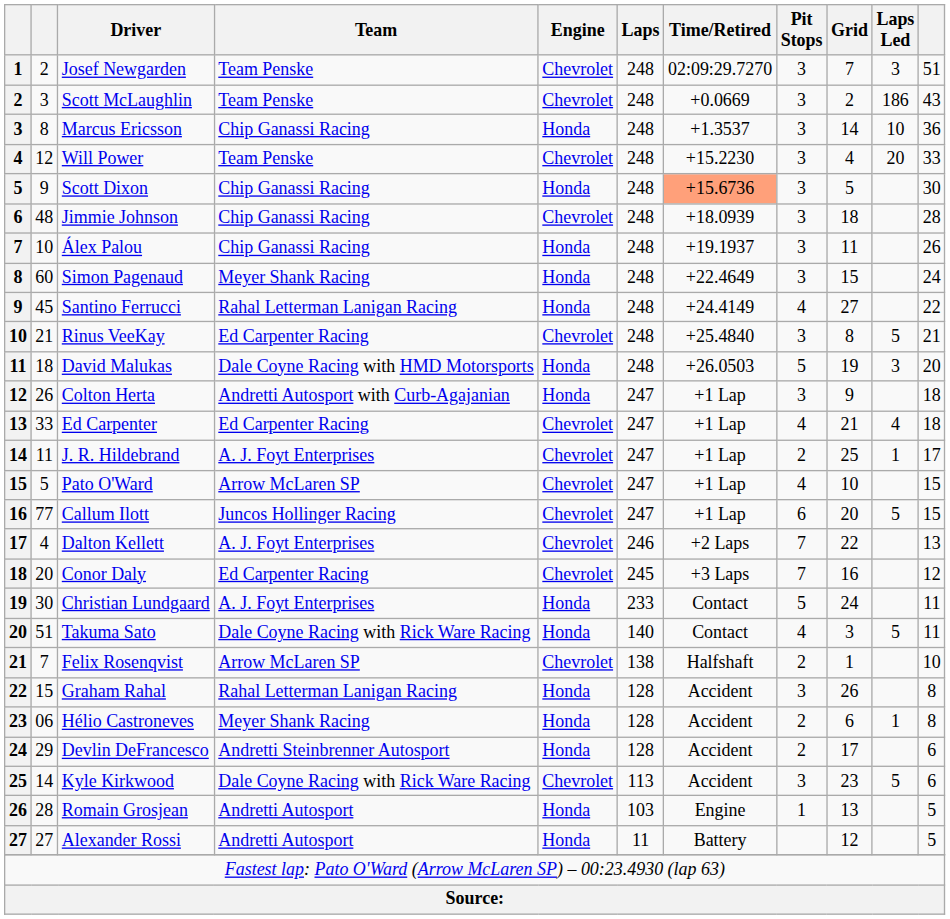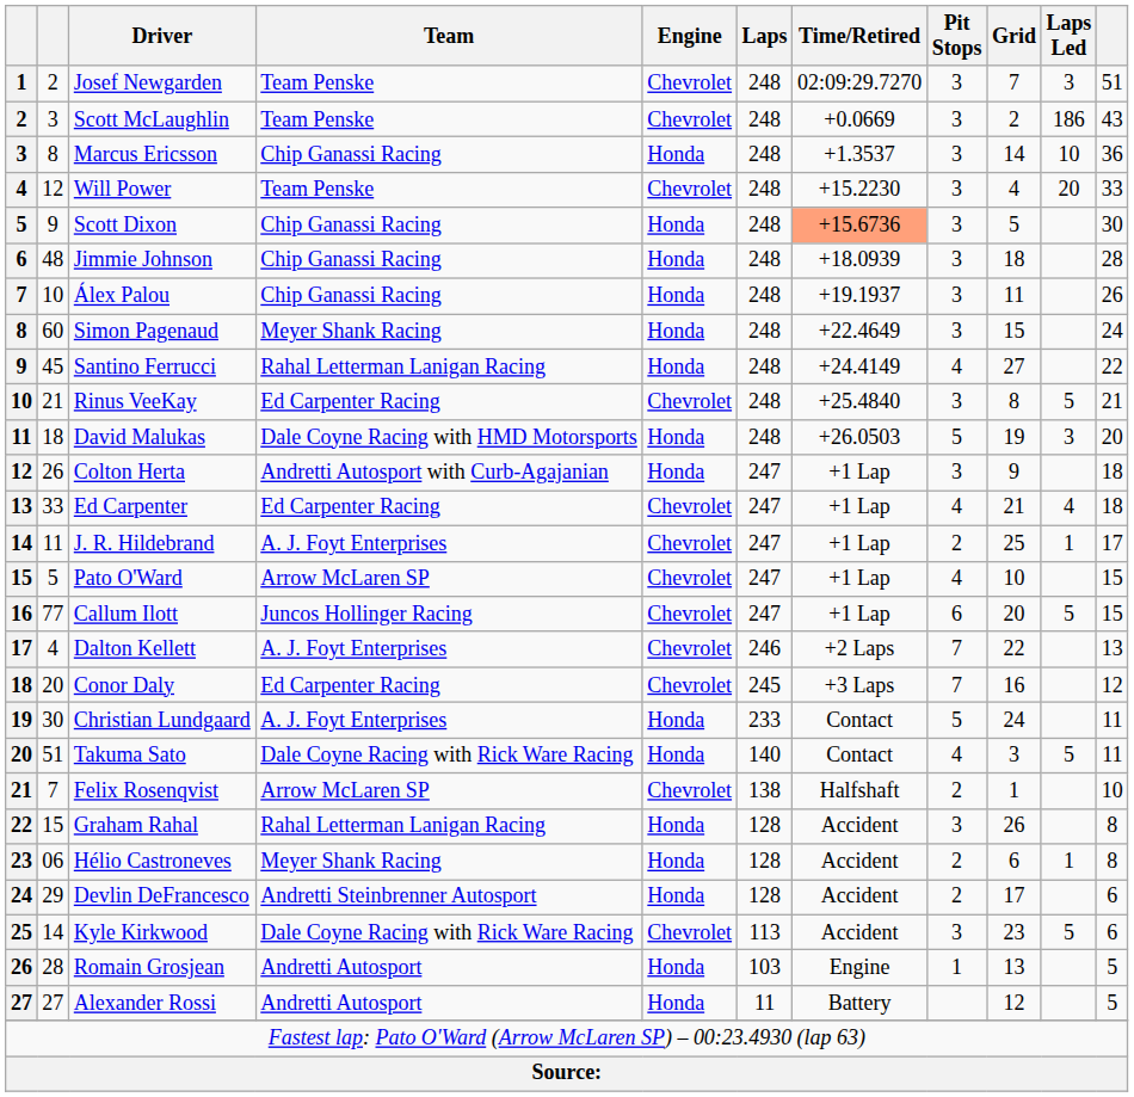 <table class="wikitable sortable" style="font-size:85%;">
 <tr>
 <th scope="col"></th>
 <th scope="col"></th>
 <th scope="col">Driver</th>
 <th scope="col">Team</th>
 <th scope="col">Engine</th>
 <th class="unsortable" scope="col">Laps</th>
 <th class="unsortable" scope="col">Time/Retired</th>
 <th scope="col">Pit<br>Stops</th>
 <th scope="col">Grid</th>
 <th scope="col">Laps<br>Led</th>
 <th scope="col"></th>
 </tr>
 <tr>
 <th>1</th>
 <td align="center">2</td>
 <td> <a href='#'>Josef Newgarden</a> <strong></strong></td>
 <td><a href='#'>Team Penske</a></td>
 <td><a href='#'>Chevrolet</a></td>
 <td align="center">248</td>
 <td align="center">02:09:29.7270</td>
 <td align="center">3</td>
 <td align="center">7</td>
 <td align="center">3</td>
 <td align="center">51</td>
 </tr>
 <tr>
 <th>2</th>
 <td align="center">3</td>
 <td> <a href='#'>Scott McLaughlin</a></td>
 <td><a href='#'>Team Penske</a></td>
 <td><a href='#'>Chevrolet</a></td>
 <td align="center">248</td>
 <td align="center">+0.0669</td>
 <td align="center">3</td>
 <td align="center">2</td>
 <td align="center">186</td>
 <td align="center">43</td>
 </tr>
 <tr>
 <th>3</th>
 <td align="center">8</td>
 <td> <a href='#'>Marcus Ericsson</a></td>
 <td><a href='#'>Chip Ganassi Racing</a></td>
 <td><a href='#'>Honda</a></td>
 <td align="center">248</td>
 <td align="center">+1.3537</td>
 <td align="center">3</td>
 <td align="center">14</td>
 <td align="center">10</td>
 <td align="center">36</td>
 </tr>
 <tr>
 <th>4</th>
 <td align="center">12</td>
 <td> <a href='#'>Will Power</a> <strong></strong></td>
 <td><a href='#'>Team Penske</a></td>
 <td><a href='#'>Chevrolet</a></td>
 <td align="center">248</td>
 <td align="center">+15.2230</td>
 <td align="center">3</td>
 <td align="center">4</td>
 <td align="center">20</td>
 <td align="center">33</td>
 </tr>
 <tr>
 <th>5</th>
 <td align="center">9</td>
 <td> <a href='#'>Scott Dixon</a> <strong></strong></td>
 <td><a href='#'>Chip Ganassi Racing</a></td>
 <td><a href='#'>Honda</a></td>
 <td align="center">248</td>
 <td align="center" style="background: lightsalmon;">+15.6736</td>
 <td align="center">3</td>
 <td align="center">5</td>
 <td align="center"></td>
 <td align="center">30</td>
 </tr>
 <tr>
 <th>6</th>
 <td align="center">48</td>
 <td> <a href='#'>Jimmie Johnson</a></td>
 <td><a href='#'>Chip Ganassi Racing</a></td>
-<td><a href='#'>Chevrolet</a></td>
+<td><a href='#'>Honda</a></td>
 <td align="center">248</td>
 <td align="center">+18.0939</td>
 <td align="center">3</td>
 <td align="center">18</td>
 <td align="center"></td>
 <td align="center">28</td>
 </tr>
 <tr>
 <th>7</th>
 <td align="center">10</td>
 <td> <a href='#'>Álex Palou</a></td>
 <td><a href='#'>Chip Ganassi Racing</a></td>
 <td><a href='#'>Honda</a></td>
 <td align="center">248</td>
 <td align="center">+19.1937</td>
 <td align="center">3</td>
 <td align="center">11</td>
 <td align="center"></td>
 <td align="center">26</td>
 </tr>
 <tr>
 <th>8</th>
 <td align="center">60</td>
 <td> <a href='#'>Simon Pagenaud</a></td>
 <td><a href='#'>Meyer Shank Racing</a></td>
 <td><a href='#'>Honda</a></td>
 <td align="center">248</td>
 <td align="center">+22.4649</td>
 <td align="center">3</td>
 <td align="center">15</td>
 <td align="center"></td>
 <td align="center">24</td>
 </tr>
 <tr>
 <th>9</th>
 <td align="center">45</td>
 <td> <a href='#'>Santino Ferrucci</a></td>
 <td><a href='#'>Rahal Letterman Lanigan Racing</a></td>
 <td><a href='#'>Honda</a></td>
 <td align="center">248</td>
 <td align="center">+24.4149</td>
 <td align="center">4</td>
 <td align="center">27</td>
 <td align="center"></td>
 <td align="center">22</td>
 </tr>
 <tr>
 <th>10</th>
 <td align="center">21</td>
 <td> <a href='#'>Rinus VeeKay</a></td>
 <td><a href='#'>Ed Carpenter Racing</a></td>
 <td><a href='#'>Chevrolet</a></td>
 <td align="center">248</td>
 <td align="center">+25.4840</td>
 <td align="center">3</td>
 <td align="center">8</td>
 <td align="center">5</td>
 <td align="center">21</td>
 </tr>
 <tr>
 <th>11</th>
 <td align="center">18</td>
 <td> <a href='#'>David Malukas</a> <strong></strong></td>
 <td><a href='#'>Dale Coyne Racing</a> with <a href='#'>HMD Motorsports</a></td>
 <td><a href='#'>Honda</a></td>
 <td align="center">248</td>
 <td align="center">+26.0503</td>
 <td align="center">5</td>
 <td align="center">19</td>
 <td align="center">3</td>
 <td align="center">20</td>
 </tr>
 <tr>
 <th>12</th>
 <td align="center">26</td>
 <td> <a href='#'>Colton Herta</a></td>
 <td><a href='#'>Andretti Autosport</a> with <a href='#'>Curb-Agajanian</a></td>
 <td><a href='#'>Honda</a></td>
 <td align="center">247</td>
 <td align="center">+1 Lap</td>
 <td align="center">3</td>
 <td align="center">9</td>
 <td align="center"></td>
 <td align="center">18</td>
 </tr>
 <tr>
 <th>13</th>
 <td align="center">33</td>
 <td> <a href='#'>Ed Carpenter</a> <strong></strong></td>
 <td><a href='#'>Ed Carpenter Racing</a></td>
 <td><a href='#'>Chevrolet</a></td>
 <td align="center">247</td>
 <td align="center">+1 Lap</td>
 <td align="center">4</td>
 <td align="center">21</td>
 <td align="center">4</td>
 <td align="center">18</td>
 </tr>
 <tr>
 <th>14</th>
 <td align="center">11</td>
 <td> <a href='#'>J. R. Hildebrand</a></td>
 <td><a href='#'>A. J. Foyt Enterprises</a></td>
 <td><a href='#'>Chevrolet</a></td>
 <td align="center">247</td>
 <td align="center">+1 Lap</td>
 <td align="center">2</td>
 <td align="center">25</td>
 <td align="center">1</td>
 <td align="center">17</td>
 </tr>
 <tr>
 <th>15</th>
 <td align="center">5</td>
 <td> <a href='#'>Pato O'Ward</a> <strong></strong></td>
 <td><a href='#'>Arrow McLaren SP</a></td>
 <td><a href='#'>Chevrolet</a></td>
 <td align="center">247</td>
 <td align="center">+1 Lap</td>
 <td align="center">4</td>
 <td align="center">10</td>
 <td align="center"></td>
 <td align="center">15</td>
 </tr>
 <tr>
 <th>16</th>
 <td align="center">77</td>
 <td> <a href='#'>Callum Ilott</a> <strong></strong></td>
 <td><a href='#'>Juncos Hollinger Racing</a></td>
 <td><a href='#'>Chevrolet</a></td>
 <td align="center">247</td>
 <td align="center">+1 Lap</td>
 <td align="center">6</td>
 <td align="center">20</td>
 <td align="center">5</td>
 <td align="center">15</td>
 </tr>
 <tr>
 <th>17</th>
 <td align="center">4</td>
 <td> <a href='#'>Dalton Kellett</a></td>
 <td><a href='#'>A. J. Foyt Enterprises</a></td>
 <td><a href='#'>Chevrolet</a></td>
 <td align="center">246</td>
 <td align="center">+2 Laps</td>
 <td align="center">7</td>
 <td align="center">22</td>
 <td align="center"></td>
 <td align="center">13</td>
 </tr>
 <tr>
 <th>18</th>
 <td align="center">20</td>
 <td> <a href='#'>Conor Daly</a></td>
 <td><a href='#'>Ed Carpenter Racing</a></td>
 <td><a href='#'>Chevrolet</a></td>
 <td align="center">245</td>
 <td align="center">+3 Laps</td>
 <td align="center">7</td>
 <td align="center">16</td>
 <td align="center"></td>
 <td align="center">12</td>
 </tr>
 <tr>
 <th>19</th>
 <td align="center">30</td>
 <td> <a href='#'>Christian Lundgaard</a> <strong></strong></td>
 <td><a href='#'>A. J. Foyt Enterprises</a></td>
 <td><a href='#'>Honda</a></td>
 <td align="center">233</td>
 <td align="center">Contact</td>
 <td align="center">5</td>
 <td align="center">24</td>
 <td align="center"></td>
 <td align="center">11</td>
 </tr>
 <tr>
 <th>20</th>
 <td align="center">51</td>
 <td> <a href='#'>Takuma Sato</a></td>
 <td><a href='#'>Dale Coyne Racing</a> with <a href='#'>Rick Ware Racing</a></td>
 <td><a href='#'>Honda</a></td>
 <td align="center">140</td>
 <td align="center">Contact</td>
 <td align="center">4</td>
 <td align="center">3</td>
 <td align="center">5</td>
 <td align="center">11</td>
 </tr>
 <tr>
 <th>21</th>
 <td align="center">7</td>
 <td> <a href='#'>Felix Rosenqvist</a></td>
 <td><a href='#'>Arrow McLaren SP</a></td>
 <td><a href='#'>Chevrolet</a></td>
 <td align="center">138</td>
 <td align="center">Halfshaft</td>
 <td align="center">2</td>
 <td align="center">1</td>
 <td align="center"></td>
 <td align="center">10</td>
 </tr>
 <tr>
 <th>22</th>
 <td align="center">15</td>
 <td> <a href='#'>Graham Rahal</a> <strong></strong></td>
 <td><a href='#'>Rahal Letterman Lanigan Racing</a></td>
 <td><a href='#'>Honda</a></td>
 <td align="center">128</td>
 <td align="center">Accident</td>
 <td align="center">3</td>
 <td align="center">26</td>
 <td align="center"></td>
 <td align="center">8</td>
 </tr>
 <tr>
 <th>23</th>
 <td align="center">06</td>
 <td> <a href='#'>Hélio Castroneves</a> <strong></strong></td>
 <td><a href='#'>Meyer Shank Racing</a></td>
 <td><a href='#'>Honda</a></td>
 <td align="center">128</td>
 <td align="center">Accident</td>
 <td align="center">2</td>
 <td align="center">6</td>
 <td align="center">1</td>
 <td align="center">8</td>
 </tr>
 <tr>
 <th>24</th>
 <td align="center">29</td>
 <td> <a href='#'>Devlin DeFrancesco</a> <strong></strong></td>
 <td><a href='#'>Andretti Steinbrenner Autosport</a></td>
 <td><a href='#'>Honda</a></td>
 <td align="center">128</td>
 <td align="center">Accident</td>
 <td align="center">2</td>
 <td align="center">17</td>
 <td align="center"></td>
 <td align="center">6</td>
 </tr>
 <tr>
 <th>25</th>
 <td align="center">14</td>
 <td> <a href='#'>Kyle Kirkwood</a> <strong></strong></td>
 <td><a href='#'>Dale Coyne Racing</a> with <a href='#'>Rick Ware Racing</a></td>
 <td><a href='#'>Chevrolet</a></td>
 <td align="center">113</td>
 <td align="center">Accident</td>
 <td align="center">3</td>
 <td align="center">23</td>
 <td align="center">5</td>
 <td align="center">6</td>
 </tr>
 <tr>
 <th>26</th>
 <td align="center">28</td>
 <td> <a href='#'>Romain Grosjean</a></td>
 <td><a href='#'>Andretti Autosport</a></td>
 <td><a href='#'>Honda</a></td>
 <td align="center">103</td>
 <td align="center">Engine</td>
 <td align="center">1</td>
 <td align="center">13</td>
 <td align="center"></td>
 <td align="center">5</td>
 </tr>
 <tr>
 <th>27</th>
 <td align="center">27</td>
 <td> <a href='#'>Alexander Rossi</a></td>
 <td><a href='#'>Andretti Autosport</a></td>
 <td><a href='#'>Honda</a></td>
 <td align="center">11</td>
 <td align="center">Battery</td>
 <td align="center"></td>
 <td align="center">12</td>
 <td align="center"></td>
 <td align="center">5</td>
 </tr>
 <tr>
 </tr>
 <tr class="sortbottom">
 <td colspan="11" style="text-align:center"><em><a href='#'>Fastest lap</a>:  <a href='#'>Pato O'Ward</a> (<a href='#'>Arrow McLaren SP</a>) – 00:23.4930 (lap 63)</em></td>
 </tr>
 <tr class="sortbottom">
 <th colspan="11">Source:</th>
 </tr>
 </table>
